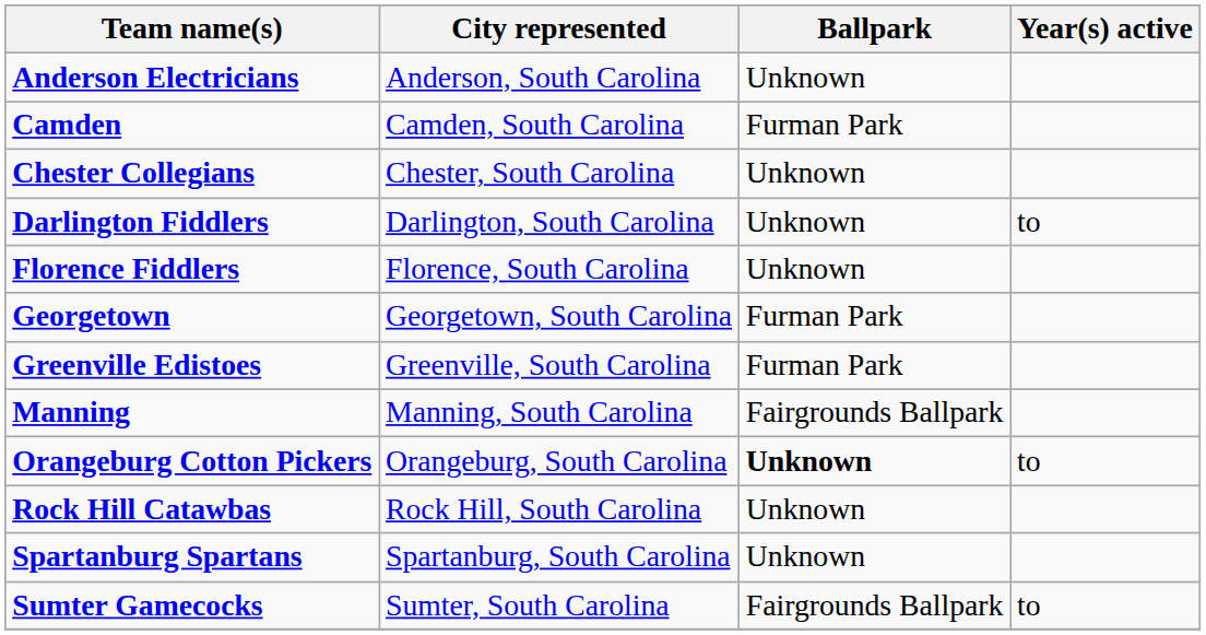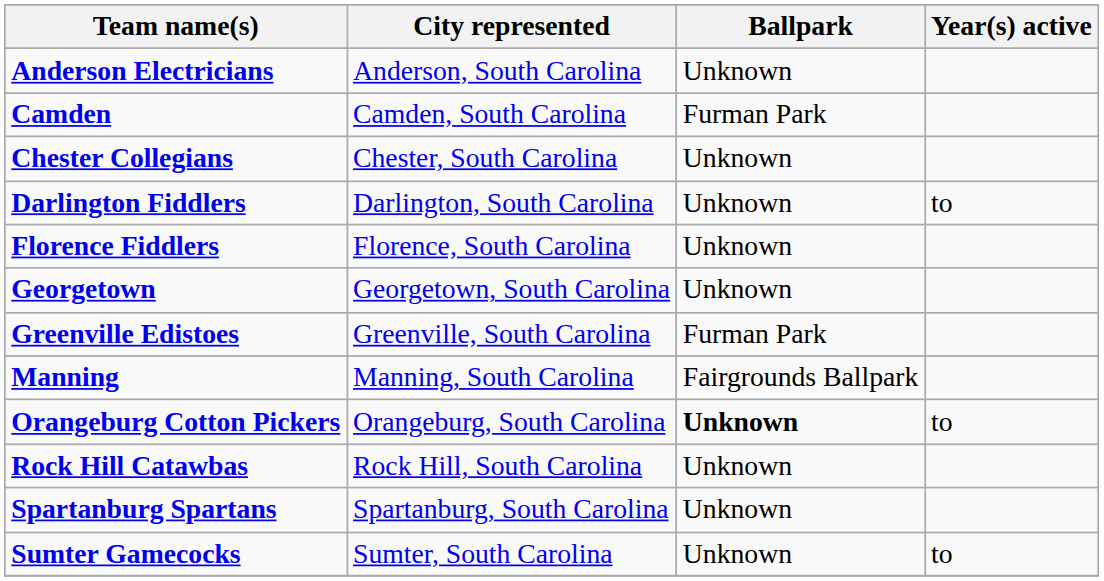 <table class="wikitable">
 <tr>
 <th>Team name(s)</th>
 <th>City represented</th>
 <th>Ballpark</th>
 <th>Year(s) active</th>
 </tr>
 <tr>
 <td><strong><a href='#'>Anderson Electricians</a></strong></td>
 <td><a href='#'>Anderson, South Carolina</a></td>
 <td>Unknown</td>
 <td></td>
 </tr>
 <tr>
 <td><strong><a href='#'>Camden</a></strong></td>
 <td><a href='#'>Camden, South Carolina</a></td>
 <td>Furman Park</td>
 <td></td>
 </tr>
 <tr>
 <td><strong><a href='#'>Chester Collegians</a></strong></td>
 <td><a href='#'>Chester, South Carolina</a></td>
 <td>Unknown</td>
 <td></td>
 </tr>
 <tr>
 <td><strong><a href='#'>Darlington Fiddlers</a></strong></td>
 <td><a href='#'>Darlington, South Carolina</a></td>
 <td>Unknown</td>
 <td> to </td>
 </tr>
 <tr>
 <td><strong><a href='#'>Florence Fiddlers</a></strong></td>
 <td><a href='#'>Florence, South Carolina</a></td>
 <td>Unknown</td>
 <td></td>
 </tr>
 <tr>
 <td><strong><a href='#'>Georgetown</a></strong></td>
 <td><a href='#'>Georgetown, South Carolina</a></td>
-<td>Furman Park</td>
+<td>Unknown</td>
 <td></td>
 </tr>
 <tr>
 <td><strong><a href='#'>Greenville Edistoes</a></strong></td>
 <td><a href='#'>Greenville, South Carolina</a></td>
 <td>Furman Park</td>
 <td></td>
 </tr>
 <tr>
 <td><strong><a href='#'>Manning</a></strong></td>
 <td><a href='#'>Manning, South Carolina</a></td>
 <td>Fairgrounds Ballpark</td>
 <td></td>
 </tr>
 <tr>
 <td><strong><a href='#'>Orangeburg Cotton Pickers</a></strong></td>
 <td><a href='#'>Orangeburg, South Carolina</a></td>
 <td><strong>Unknown</strong></td>
 <td> to </td>
 </tr>
 <tr>
 <td><strong><a href='#'>Rock Hill Catawbas</a></strong></td>
 <td><a href='#'>Rock Hill, South Carolina</a></td>
 <td>Unknown</td>
 <td></td>
 </tr>
 <tr>
 <td><strong><a href='#'>Spartanburg Spartans</a></strong></td>
 <td><a href='#'>Spartanburg, South Carolina</a></td>
 <td>Unknown</td>
 <td></td>
 </tr>
 <tr>
 <td><strong><a href='#'>Sumter Gamecocks</a></strong></td>
 <td><a href='#'>Sumter, South Carolina</a></td>
-<td>Fairgrounds Ballpark</td>
+<td>Unknown</td>
 <td> to </td>
 </tr>
 <tr>
 </tr>
 </table>
